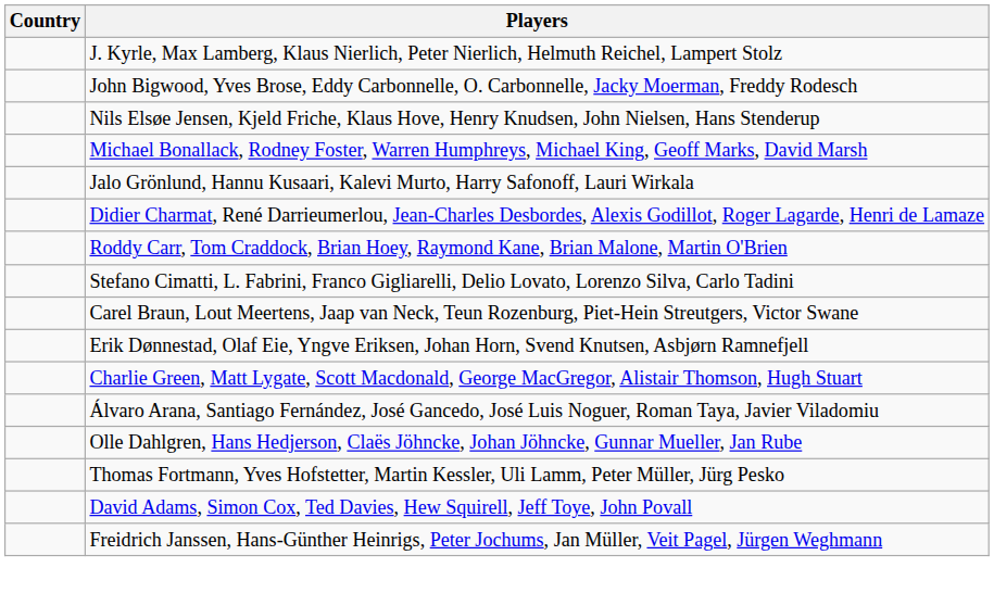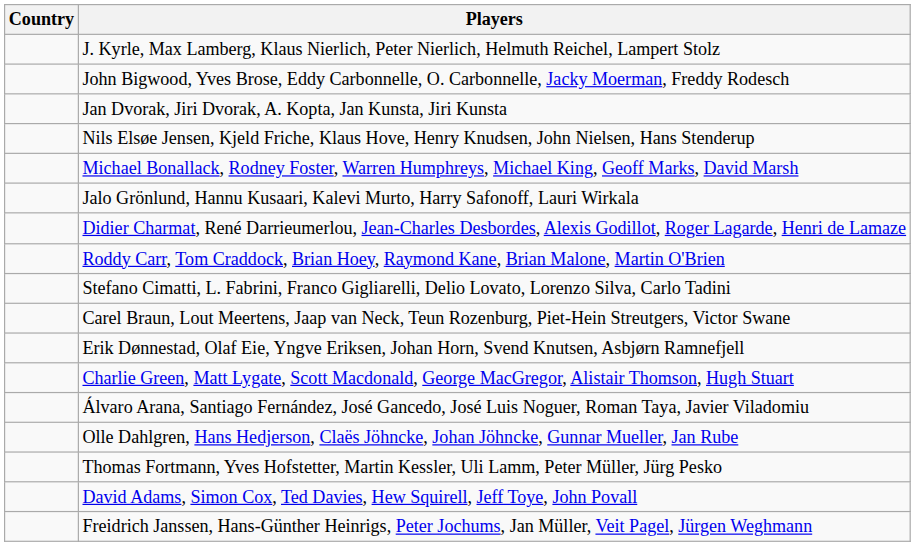 <table class="wikitable" style="font-size:95%;">
 <tr>
 <th>Country</th>
 <th>Players</th>
 </tr>
 <tr>
 <td></td>
 <td>J. Kyrle, Max Lamberg, Klaus Nierlich, Peter Nierlich, Helmuth  Reichel, Lampert Stolz</td>
 </tr>
 <tr>
 <td></td>
 <td>John Bigwood, Yves Brose, Eddy Carbonnelle, O. Carbonnelle, <a href='#'>Jacky Moerman</a>, Freddy Rodesch</td>
+</tr>
+<tr>
+<td></td>
+<td>Jan Dvorak, Jiri Dvorak, A. Kopta, Jan Kunsta, Jiri Kunsta</td>
 </tr>
 <tr>
 <td></td>
 <td>Nils Elsøe Jensen, Kjeld Friche, Klaus Hove, Henry Knudsen, John Nielsen, Hans Stenderup</td>
 </tr>
 <tr>
 <td></td>
 <td><a href='#'>Michael Bonallack</a>, <a href='#'>Rodney Foster</a>, <a href='#'>Warren Humphreys</a>, <a href='#'>Michael King</a>, <a href='#'>Geoff Marks</a>, <a href='#'>David Marsh</a></td>
 </tr>
 <tr>
 <td></td>
 <td>Jalo Grönlund, Hannu Kusaari, Kalevi Murto, Harry Safonoff, Lauri Wirkala</td>
 </tr>
 <tr>
 <td></td>
 <td><a href='#'>Didier Charmat</a>, René Darrieumerlou, <a href='#'>Jean-Charles Desbordes</a>, <a href='#'>Alexis Godillot</a>, <a href='#'>Roger Lagarde</a>,  <a href='#'>Henri de Lamaze</a></td>
 </tr>
 <tr>
 <td></td>
 <td><a href='#'>Roddy Carr</a>, <a href='#'>Tom Craddock</a>, <a href='#'>Brian Hoey</a>, <a href='#'>Raymond Kane</a>, <a href='#'>Brian Malone</a>, <a href='#'>Martin O'Brien</a></td>
 </tr>
 <tr>
 <td></td>
 <td>Stefano Cimatti, L. Fabrini, Franco Gigliarelli, Delio Lovato, Lorenzo Silva, Carlo Tadini</td>
 </tr>
 <tr>
 <td></td>
 <td>Carel Braun, Lout Meertens, Jaap van Neck, Teun Rozenburg, Piet-Hein Streutgers, Victor Swane</td>
 </tr>
 <tr>
 <td></td>
 <td>Erik Dønnestad, Olaf Eie, Yngve Eriksen, Johan Horn, Svend Knutsen, Asbjørn Ramnefjell</td>
 </tr>
 <tr>
 <td></td>
 <td><a href='#'>Charlie Green</a>, <a href='#'>Matt Lygate</a>, <a href='#'>Scott Macdonald</a>, <a href='#'>George MacGregor</a>, <a href='#'>Alistair Thomson</a>, <a href='#'>Hugh Stuart</a></td>
 </tr>
 <tr>
 <td></td>
 <td>Álvaro Arana, Santiago Fernández, José Gancedo, José Luis Noguer, Roman Taya, Javier Viladomiu</td>
 </tr>
 <tr>
 <td></td>
 <td>Olle Dahlgren, <a href='#'>Hans Hedjerson</a>, <a href='#'>Claës Jöhncke</a>, <a href='#'>Johan Jöhncke</a>, <a href='#'>Gunnar Mueller</a>, <a href='#'>Jan Rube</a></td>
 </tr>
 <tr>
 <td></td>
 <td>Thomas Fortmann, Yves Hofstetter, Martin Kessler, Uli Lamm, Peter Müller, Jürg Pesko</td>
 </tr>
 <tr>
 <td></td>
 <td><a href='#'>David Adams</a>, <a href='#'>Simon Cox</a>, <a href='#'>Ted Davies</a>, <a href='#'>Hew Squirell</a>, <a href='#'>Jeff Toye</a>, <a href='#'>John Povall</a></td>
 </tr>
 <tr>
 <td></td>
 <td>Freidrich Janssen, Hans-Günther Heinrigs, <a href='#'>Peter Jochums</a>, Jan Müller, <a href='#'>Veit Pagel</a>, <a href='#'>Jürgen Weghmann</a></td>
 </tr>
 </table>
